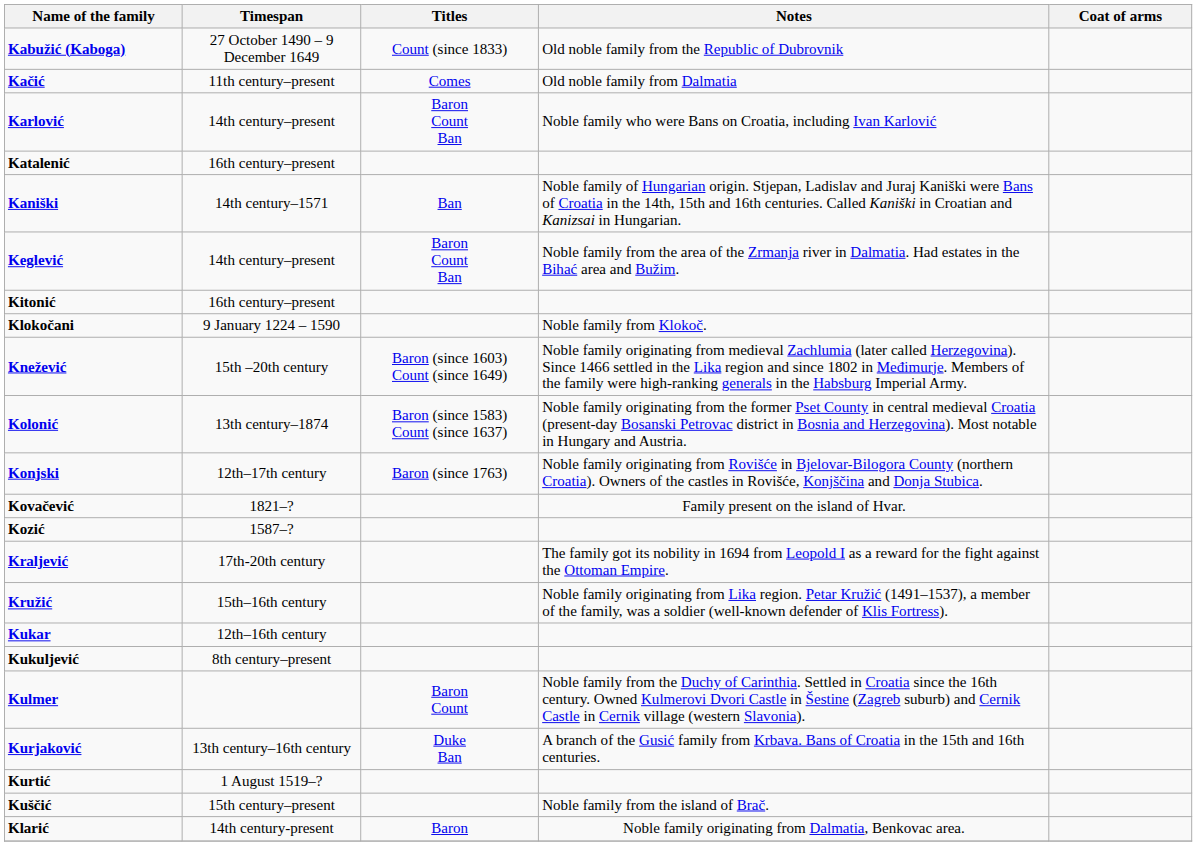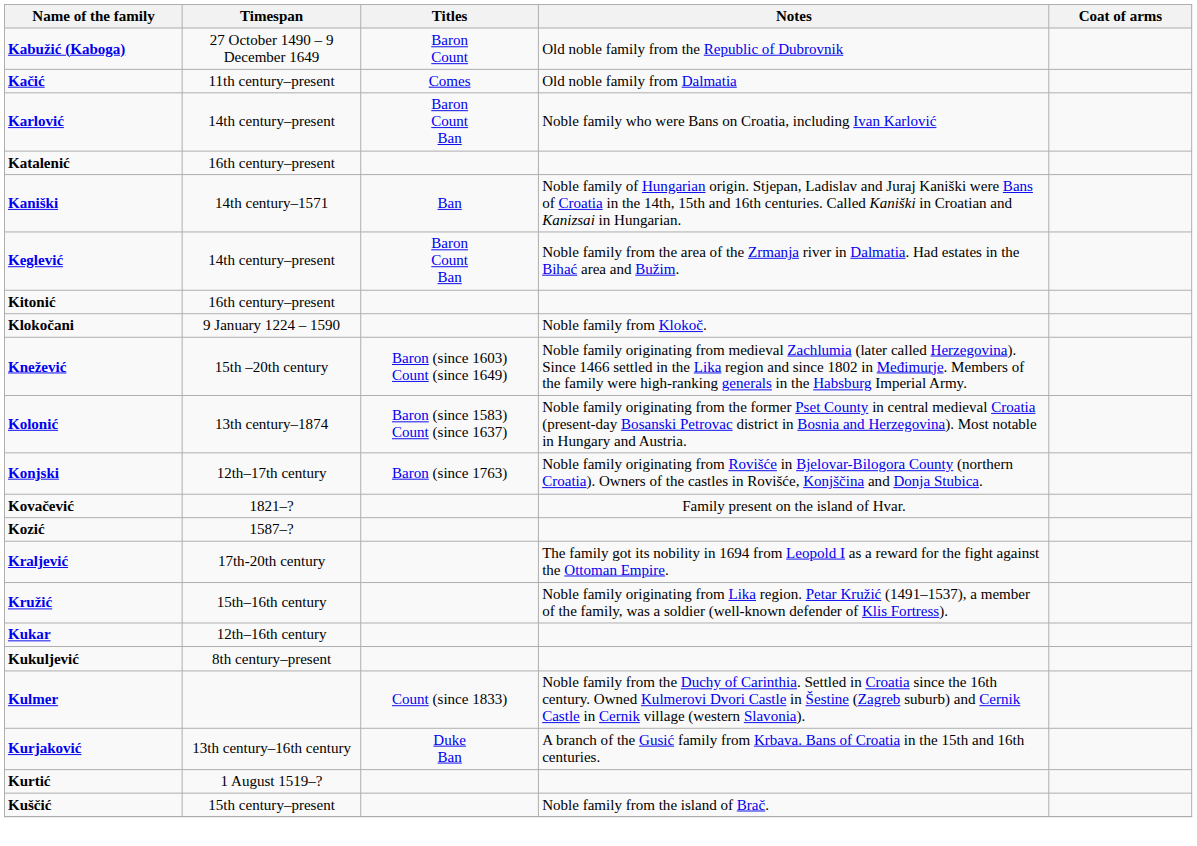 <table class="wikitable" style="text-align:center" width=100%>
 <tr>
 <th bgcolor="silver" ! width="15%">Name of the family</th>
 <th bgcolor="silver" ! width="15%">Timespan</th>
 <th bgcolor="silver" ! width="15%">Titles</th>
 <th bgcolor="silver" ! width="43%">Notes</th>
 <th bgcolor="silver" ! width="12%">Coat of arms</th>
 </tr>
 <tr>
 <td align="left"><a href='#'><strong>Kabužić (Kaboga)</strong></a></td>
 <td>27 October 1490 – 9 December 1649</td>
-<td align="center"><a href='#'>Count</a> (since 1833)</td>
+<td align="center"><a href='#'>Baron</a><br><a href='#'>Count</a></td>
 <td align="left">Old noble family from the <a href='#'>Republic of Dubrovnik</a></td>
 <td align="center"></td>
 </tr>
 <tr>
 <td align="left"><a href='#'><strong>Kačić</strong></a></td>
 <td align="center">11th century–present</td>
 <td align="center"><a href='#'>Comes</a></td>
 <td align="left">Old noble family from <a href='#'>Dalmatia</a></td>
 <td align="center"></td>
 </tr>
 <tr>
 <td align="left"><a href='#'><strong>Karlović</strong></a></td>
 <td align="center">14th century–present</td>
 <td align="center"><a href='#'>Baron</a><br><a href='#'>Count</a><br><a href='#'>Ban</a></td>
 <td align="left">Noble family who were Bans on Croatia, including <a href='#'>Ivan Karlović</a></td>
 <td align="center"></td>
 </tr>
 <tr>
 <td align="left"><strong>Katalenić</strong></td>
 <td>16th century–present</td>
 <td></td>
 <td></td>
 <td></td>
 </tr>
 <tr>
 <td align="left"><a href='#'><strong>Kaniški</strong></a></td>
 <td align="center">14th century–1571</td>
 <td align="center"><a href='#'>Ban</a></td>
 <td align="left">Noble family of <a href='#'>Hungarian</a> origin. Stjepan, Ladislav and Juraj Kaniški were <a href='#'>Bans</a> of <a href='#'>Croatia</a> in the 14th, 15th and 16th centuries. Called <em>Kaniški</em> in Croatian and <em>Kanizsai</em> in Hungarian.</td>
 <td align="center"></td>
 </tr>
 <tr>
 <td align="left"><a href='#'><strong>Keglević</strong></a></td>
 <td align="center">14th century–present</td>
 <td align="center"><a href='#'>Baron</a><br><a href='#'>Count</a><br><a href='#'>Ban</a></td>
 <td align="left">Noble family from the area of the <a href='#'>Zrmanja</a> river in <a href='#'>Dalmatia</a>. Had estates in the <a href='#'>Bihać</a> area and <a href='#'>Bužim</a>.</td>
 <td align="center"></td>
 </tr>
 <tr>
 <td align="left"><strong>Kitonić</strong></td>
 <td>16th century–present</td>
 <td></td>
 <td></td>
 <td align="center"></td>
 </tr>
 <tr>
 <td align="left"><strong>Klokočani</strong></td>
 <td>9 January 1224 – 1590</td>
 <td></td>
 <td align="left">Noble family from <a href='#'>Klokoč</a>.</td>
 <td></td>
 </tr>
 <tr>
 <td align="left"><a href='#'><strong>Knežević</strong></a></td>
 <td align="center">15th –20th century</td>
 <td align="center"><a href='#'>Baron</a> (since 1603)<br><a href='#'>Count</a> (since 1649)</td>
 <td align="left">Noble family originating from medieval <a href='#'>Zachlumia</a> (later called <a href='#'>Herzegovina</a>). Since 1466 settled in the <a href='#'>Lika</a> region and since 1802 in <a href='#'>Međimurje</a>. Members of the family were high-ranking <a href='#'>generals</a> in the <a href='#'>Habsburg</a> Imperial Army.</td>
 <td align="center"></td>
 </tr>
 <tr>
 <td align="left"><a href='#'><strong>Kolonić</strong></a></td>
 <td align="center">13th century–1874</td>
 <td align="center"><a href='#'>Baron</a> (since 1583)<br><a href='#'>Count</a> (since 1637)</td>
 <td align="left">Noble family originating from the former <a href='#'>Pset County</a> in central medieval <a href='#'>Croatia</a> (present-day <a href='#'>Bosanski Petrovac</a> district in <a href='#'>Bosnia and Herzegovina</a>). Most notable in Hungary and Austria.</td>
 <td align="center"></td>
 </tr>
 <tr>
 <td align="left"><a href='#'><strong>Konjski</strong></a></td>
 <td align="center">12th–17th century</td>
 <td align="center"><a href='#'>Baron</a> (since 1763)</td>
 <td align="left">Noble family originating from <a href='#'>Rovišće</a> in <a href='#'>Bjelovar-Bilogora County</a>  (northern <a href='#'>Croatia</a>). Owners of the castles in Rovišće, <a href='#'>Konjščina</a> and <a href='#'>Donja Stubica</a>.</td>
 <td align="center"></td>
 </tr>
 <tr>
 <td align="left"><strong>Kovačević</strong></td>
 <td>1821–?</td>
 <td></td>
 <td>Family present on the island of Hvar.</td>
 <td></td>
 </tr>
 <tr>
 <td align="left"><strong>Kozić</strong></td>
 <td>1587–?</td>
 <td></td>
 <td></td>
 <td></td>
 </tr>
 <tr>
 <td align="left"><strong><a href='#'>Kraljević</a></strong></td>
 <td align="center">17th-20th century</td>
 <td align="center"></td>
 <td align="left">The family got its nobility in 1694 from <a href='#'>Leopold I</a> as a reward for the fight against the <a href='#'>Ottoman Empire</a>.</td>
 <td align="center"></td>
 </tr>
 <tr>
 <td align="left"><strong><a href='#'>Kružić</a></strong></td>
 <td align="center">15th–16th century</td>
 <td align="center"></td>
 <td align="left">Noble family originating from <a href='#'>Lika</a> region. <a href='#'>Petar Kružić</a> (1491–1537), a member of the family, was a soldier (well-known defender of <a href='#'>Klis Fortress</a>).</td>
 <td align="center"></td>
 </tr>
 <tr>
 <td align="left"><strong><a href='#'>Kukar</a></strong></td>
 <td align="center">12th–16th century</td>
 <td align="center"></td>
 <td align="left"></td>
 <td align="center"></td>
 </tr>
 <tr>
 <td align="left"><strong>Kukuljević</strong></td>
 <td align="center">8th century–present</td>
 <td></td>
 <td></td>
 <td align="center"></td>
 </tr>
 <tr>
 <td align="left"><a href='#'><strong>Kulmer</strong></a></td>
 <td align="center"></td>
-<td align="center"><a href='#'>Baron</a><br><a href='#'>Count</a></td>
+<td align="center"><a href='#'>Count</a> (since 1833)</td>
 <td align="left">Noble family from the <a href='#'>Duchy of Carinthia</a>. Settled in <a href='#'>Croatia</a> since the 16th century. Owned <a href='#'>Kulmerovi Dvori Castle</a> in <a href='#'>Šestine</a> (<a href='#'>Zagreb</a> suburb) and <a href='#'>Cernik Castle</a> in <a href='#'>Cernik</a> village (western <a href='#'>Slavonia</a>).</td>
 <td align="center"></td>
 </tr>
 <tr>
 <td align="left"><strong><a href='#'>Kurjaković</a></strong></td>
 <td align="center">13th century–16th century</td>
 <td align="center"><a href='#'>Duke</a><br><a href='#'>Ban</a></td>
 <td align="left">A branch of the <a href='#'>Gusić</a> family from <a href='#'>Krbava</a><a href='#'>. Bans of Croatia</a> in the 15th and 16th centuries.</td>
 <td align="center"></td>
 </tr>
 <tr>
 <td align="left"><strong>Kurtić</strong></td>
 <td>1 August 1519–?</td>
 <td></td>
 <td></td>
 <td></td>
 </tr>
 <tr>
 <td align="left"><strong>Kuščić</strong></td>
 <td>15th century–present</td>
 <td></td>
 <td align="left">Noble family from the island of <a href='#'>Brač</a>.</td>
 <td align="center"></td>
 </tr>
 <tr>
-<td align="left"><strong>Klarić</strong></td>
-<td>14th century-present</td>
-<td><a href='#'>Baron</a></td>
-<td>Noble family originating from <a href='#'>Dalmatia</a>, Benkovac area.</td>
-<td align="center"></td>
-</tr>
-<tr>
 </tr>
 </table>
